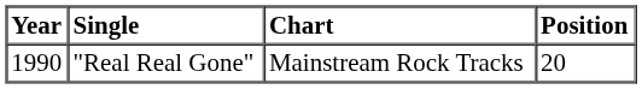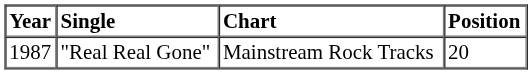 <table border=1 cellspacing=0 cellpadding=2 width="400px">
 <tr>
 <th align="left">Year</th>
 <th align="left">Single</th>
 <th align="left">Chart</th>
 <th align="left">Position</th>
 </tr>
 <tr>
-<td align="left">1990</td>
+<td align="left">1987</td>
 <td align="left">"Real Real Gone"</td>
 <td align="left">Mainstream Rock Tracks</td>
 <td align="left">20</td>
 </tr>
 <tr>
 </tr>
 </table>
